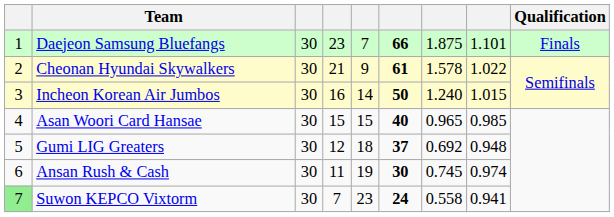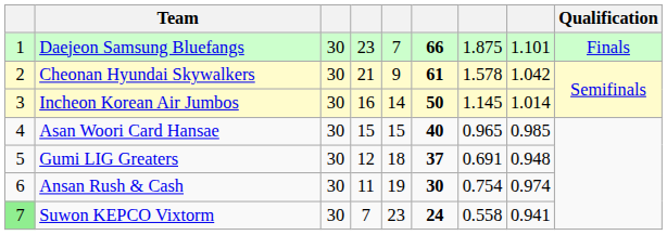 <table class="wikitable" style="text-align:center;">
 <tr>
 <th width=20></th>
 <th width=250>Team</th>
 <th width=20></th>
 <th width=20></th>
 <th width=20></th>
 <th width=35></th>
 <th width=35></th>
 <th width=35></th>
 <th width=50>Qualification</th>
 </tr>
 <tr bgcolor=#ccffcc>
 <td>1</td>
 <td align=left><a href='#'>Daejeon Samsung Bluefangs</a></td>
 <td>30</td>
 <td>23</td>
 <td>7</td>
 <td><strong>66</strong></td>
 <td>1.875</td>
 <td>1.101</td>
 <td><a href='#'>Finals</a></td>
 </tr>
 <tr bgcolor=#fffccc>
 <td>2</td>
 <td align=left><a href='#'>Cheonan Hyundai Skywalkers</a></td>
 <td>30</td>
 <td>21</td>
 <td>9</td>
 <td><strong>61</strong></td>
 <td>1.578</td>
-<td>1.022</td>
+<td>1.042</td>
 <td rowspan="2"><a href='#'>Semifinals</a></td>
 </tr>
 <tr bgcolor=#fffccc>
 <td>3</td>
 <td align=left><a href='#'>Incheon Korean Air Jumbos</a></td>
 <td>30</td>
 <td>16</td>
 <td>14</td>
 <td><strong>50</strong></td>
-<td>1.240</td>
-<td>1.015</td>
+<td>1.145</td>
+<td>1.014</td>
 </tr>
 <tr>
 <td>4</td>
 <td align=left><a href='#'>Asan Woori Card Hansae</a></td>
 <td>30</td>
 <td>15</td>
 <td>15</td>
 <td><strong>40</strong></td>
 <td>0.965</td>
 <td>0.985</td>
 <td rowspan="4"></td>
 </tr>
 <tr>
 <td>5</td>
 <td align=left><a href='#'>Gumi LIG Greaters</a></td>
 <td>30</td>
 <td>12</td>
 <td>18</td>
 <td><strong>37</strong></td>
-<td>0.692</td>
+<td>0.691</td>
 <td>0.948</td>
 </tr>
 <tr>
 <td>6</td>
 <td align=left><a href='#'>Ansan Rush & Cash</a></td>
 <td>30</td>
 <td>11</td>
 <td>19</td>
 <td><strong>30</strong></td>
-<td>0.745</td>
+<td>0.754</td>
 <td>0.974</td>
 </tr>
 <tr>
 <td style="background: lightgreen;">7</td>
 <td align=left><a href='#'>Suwon KEPCO Vixtorm</a></td>
 <td>30</td>
 <td>7</td>
 <td>23</td>
 <td><strong>24</strong></td>
 <td>0.558</td>
 <td>0.941</td>
 </tr>
 </table>
